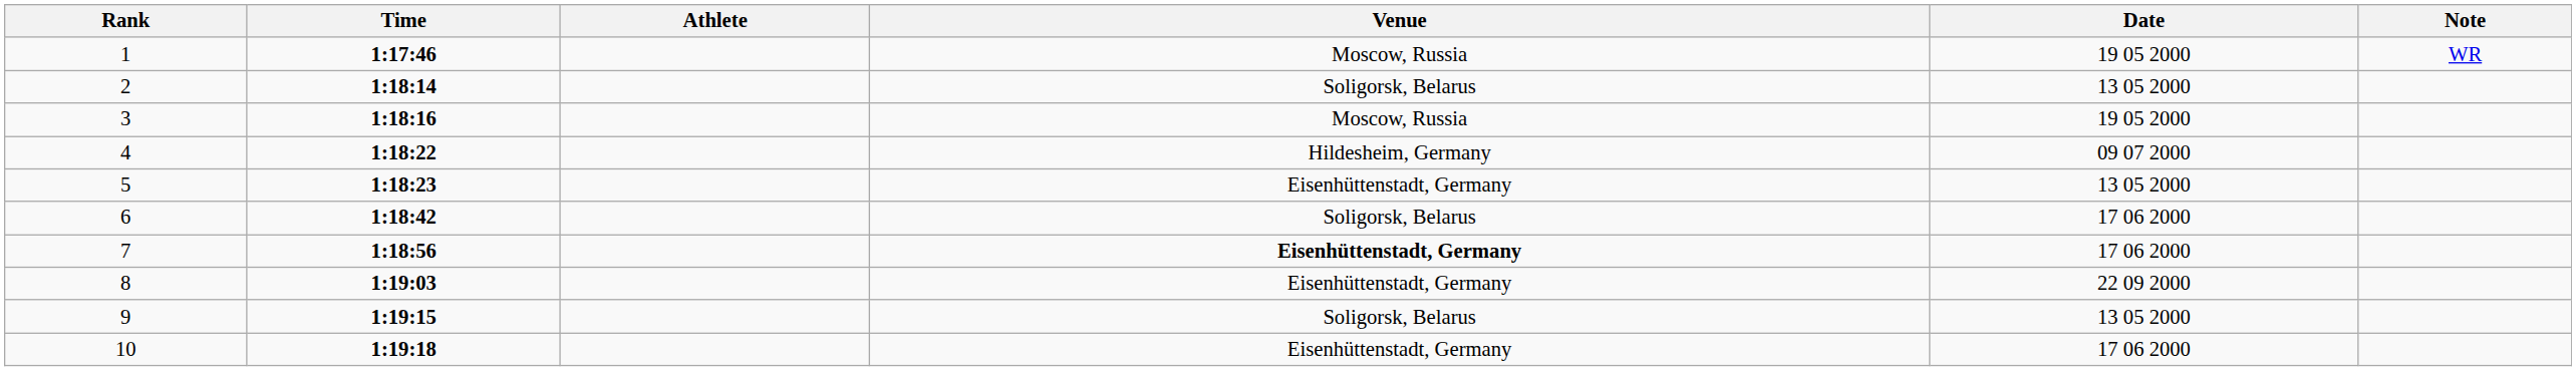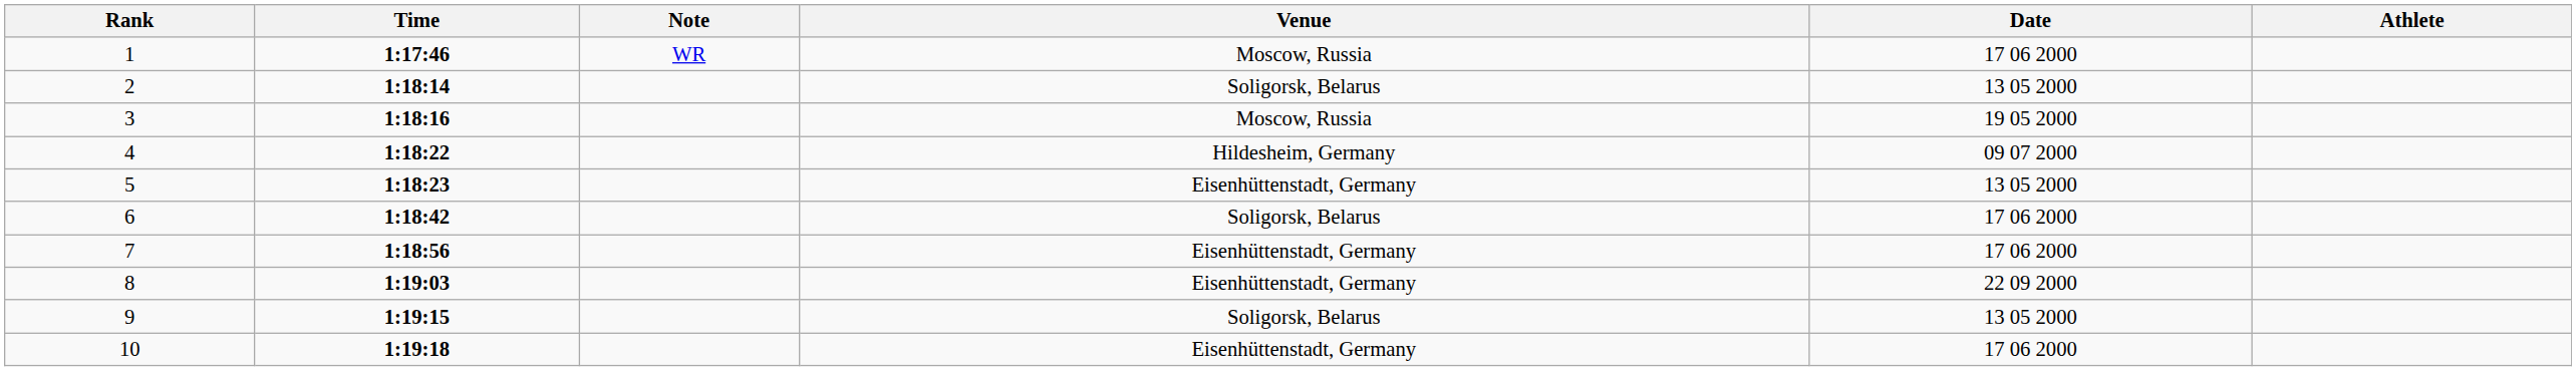 <table class="wikitable" style="text-align:center; width:100%">
 <tr>
 <th>Rank</th>
 <th>Time</th>
-<th>Athlete</th>
+<th>Note</th>
 <th>Venue</th>
 <th>Date</th>
-<th>Note</th>
+<th>Athlete</th>
 </tr>
 <tr>
 <td>1</td>
 <td><strong>1:17:46</strong></td>
+<td><a href='#'>WR</a></td>
+<td>Moscow, Russia</td>
+<td>17 06 2000</td>
 <td align=left></td>
-<td>Moscow, Russia</td>
-<td>19 05 2000</td>
-<td><a href='#'>WR</a></td>
 </tr>
 <tr>
 <td>2</td>
 <td><strong>1:18:14</strong></td>
-<td align=left></td>
+<td></td>
 <td>Soligorsk, Belarus</td>
 <td>13 05 2000</td>
-<td></td>
+<td align=left></td>
 </tr>
 <tr>
 <td>3</td>
 <td><strong>1:18:16</strong></td>
-<td align=left></td>
+<td></td>
 <td>Moscow, Russia</td>
 <td>19 05 2000</td>
-<td></td>
+<td align=left></td>
 </tr>
 <tr>
 <td>4</td>
 <td><strong>1:18:22</strong></td>
-<td align=left></td>
+<td></td>
 <td>Hildesheim, Germany</td>
 <td>09 07 2000</td>
-<td></td>
+<td align=left></td>
 </tr>
 <tr>
 <td>5</td>
 <td><strong>1:18:23</strong></td>
-<td align=left></td>
+<td></td>
 <td>Eisenhüttenstadt, Germany</td>
 <td>13 05 2000</td>
-<td></td>
+<td align=left></td>
 </tr>
 <tr>
 <td>6</td>
 <td><strong>1:18:42</strong></td>
-<td align=left></td>
+<td></td>
 <td>Soligorsk, Belarus</td>
 <td>17 06 2000</td>
-<td></td>
+<td align=left></td>
 </tr>
 <tr>
 <td>7</td>
 <td><strong>1:18:56</strong></td>
+<td></td>
+<td>Eisenhüttenstadt, Germany</td>
+<td>17 06 2000</td>
 <td align=left></td>
-<td><strong>Eisenhüttenstadt, Germany</strong></td>
-<td>17 06 2000</td>
-<td></td>
 </tr>
 <tr>
 <td>8</td>
 <td><strong>1:19:03</strong></td>
-<td align=left></td>
+<td></td>
 <td>Eisenhüttenstadt, Germany</td>
 <td>22 09 2000</td>
-<td></td>
+<td align=left></td>
 </tr>
 <tr>
 <td>9</td>
 <td><strong>1:19:15</strong></td>
-<td align=left></td>
+<td></td>
 <td>Soligorsk, Belarus</td>
 <td>13 05 2000</td>
-<td></td>
+<td align=left></td>
 </tr>
 <tr>
 <td>10</td>
 <td><strong>1:19:18</strong></td>
-<td align=left></td>
+<td></td>
 <td>Eisenhüttenstadt, Germany</td>
 <td>17 06 2000</td>
-<td></td>
+<td align=left></td>
 </tr>
 </table>
